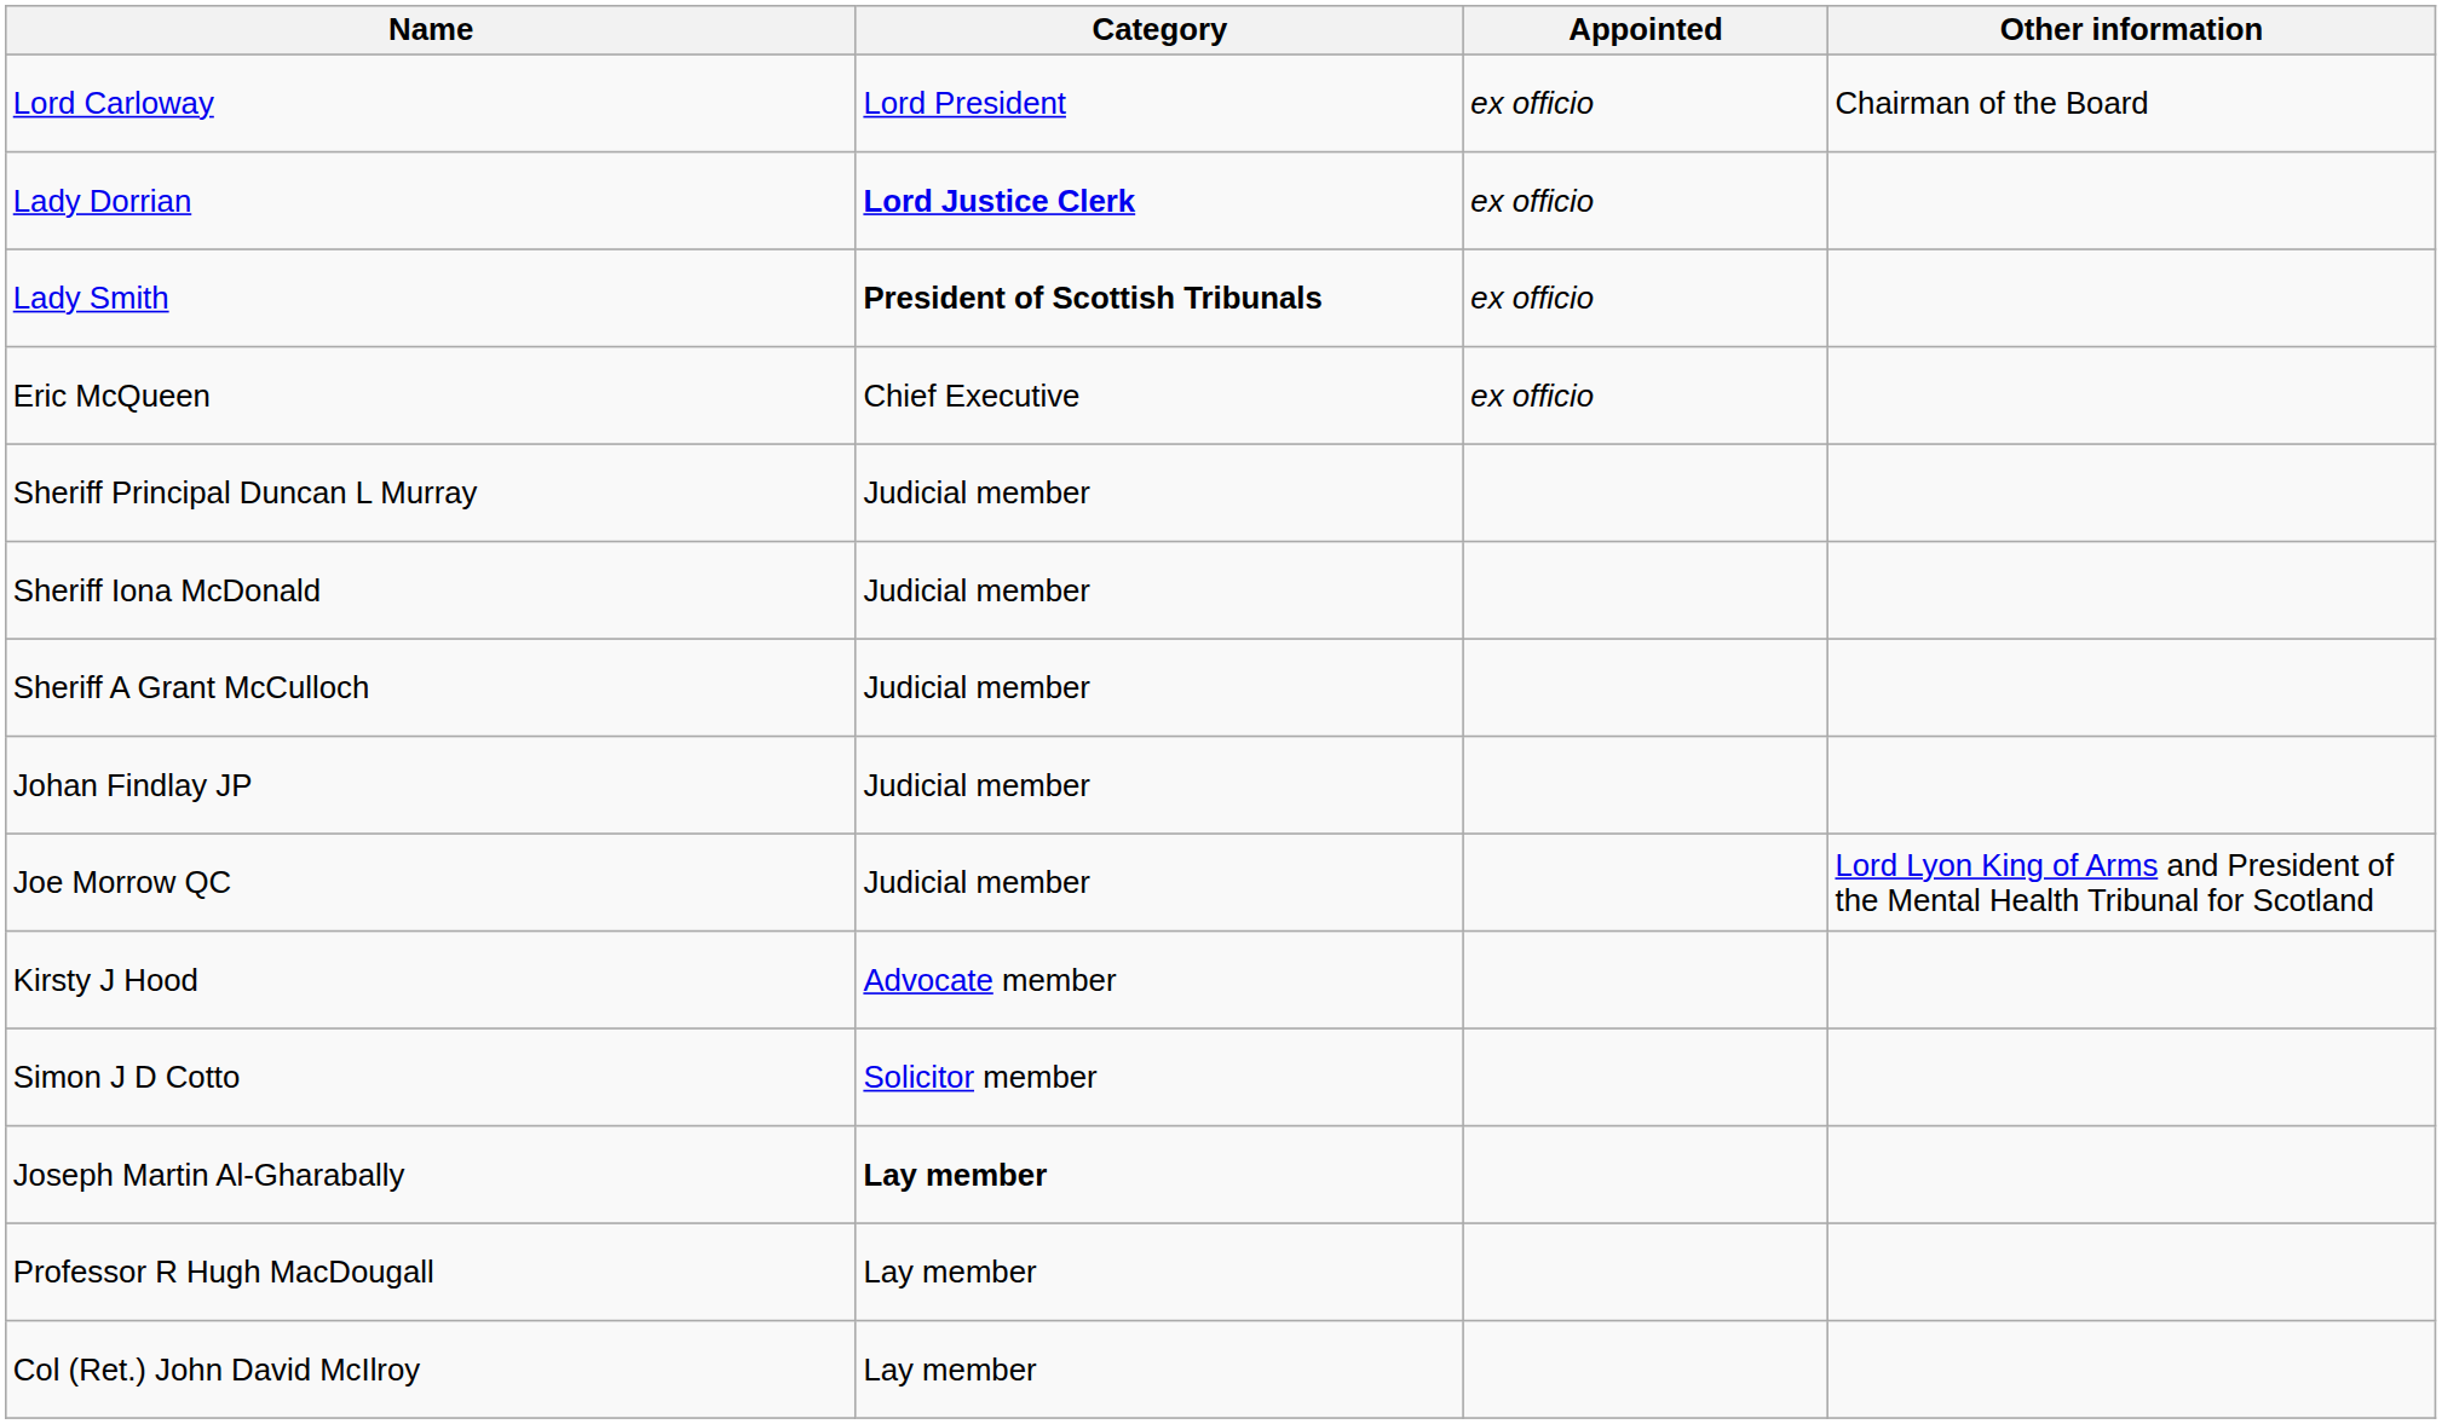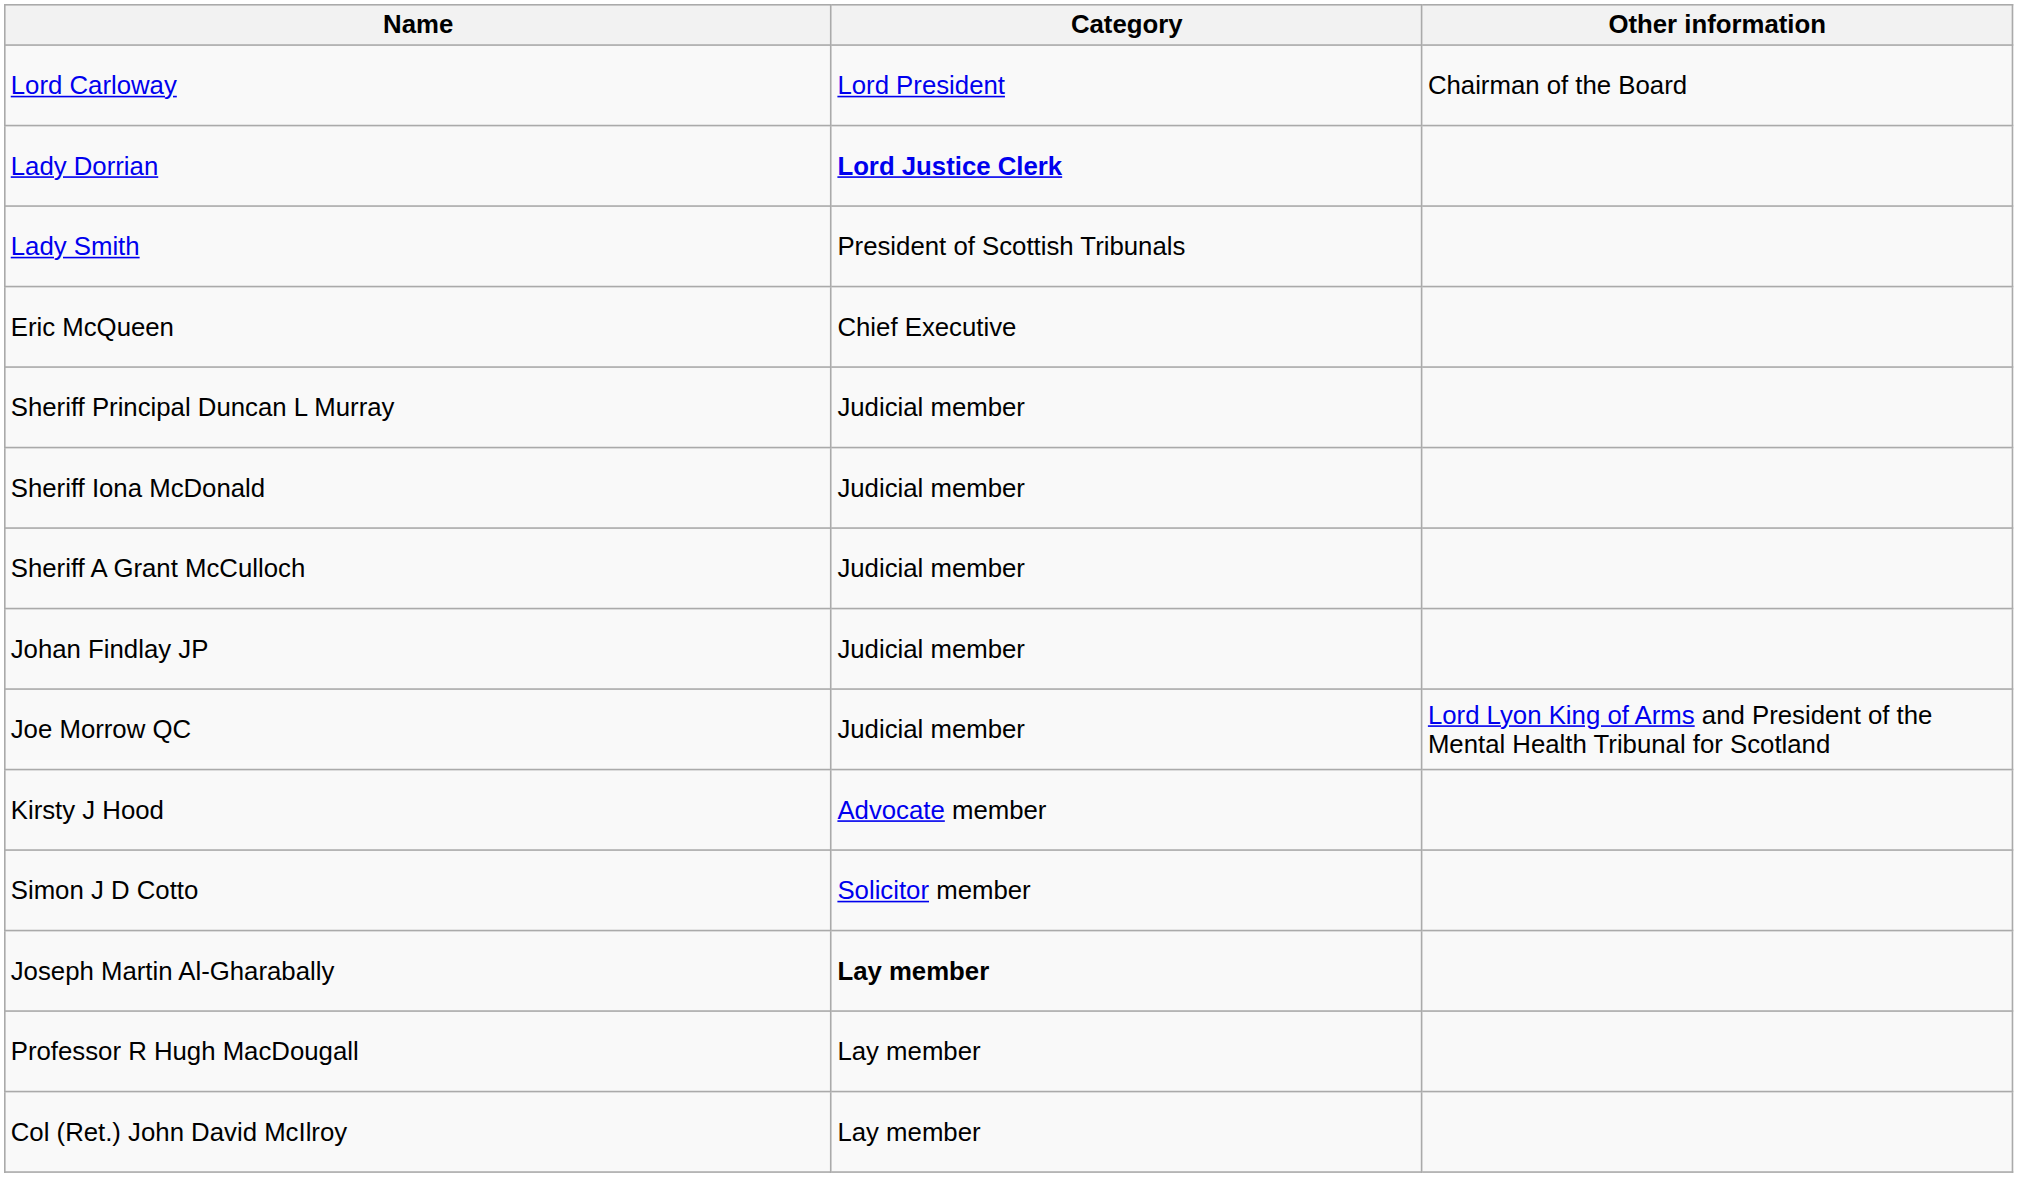 <table class="wikitable" style="text-align: left;">
 <tr>
 <th>Name</th>
 <th>Category</th>
-<th>Appointed</th>
 <th>Other information</th>
 </tr>
 <tr style="height: 50px;">
 <td style="width: 35%;"><a href='#'>Lord Carloway</a></td>
 <td style="width: 25%;"><a href='#'>Lord President</a></td>
-<td style="width: 15%;"><em>ex officio</em></td>
 <td style="width: 25%;">Chairman of the Board</td>
 </tr>
 <tr style="height: 50px;">
 <td><a href='#'>Lady Dorrian</a></td>
 <td><strong><a href='#'>Lord Justice Clerk</a></strong></td>
-<td><em>ex officio</em></td>
 <td></td>
 </tr>
 <tr style="height: 50px;">
 <td><a href='#'>Lady Smith</a></td>
-<td><strong>President of Scottish Tribunals</strong></td>
-<td><em>ex officio</em></td>
+<td>President of Scottish Tribunals</td>
 <td></td>
 </tr>
 <tr style="height: 50px;">
 <td>Eric McQueen</td>
 <td>Chief Executive</td>
-<td><em>ex officio</em></td>
 <td></td>
 </tr>
 <tr style="height: 50px;">
 <td>Sheriff Principal Duncan L Murray</td>
 <td>Judicial member</td>
 <td></td>
-<td></td>
 </tr>
 <tr style="height: 50px;">
 <td>Sheriff Iona McDonald</td>
 <td>Judicial member</td>
-<td></td>
 <td></td>
 </tr>
 <tr style="height: 50px;">
 <td>Sheriff A Grant McCulloch</td>
 <td>Judicial member</td>
 <td></td>
-<td></td>
 </tr>
 <tr style="height: 50px;">
 <td>Johan Findlay JP</td>
 <td>Judicial member</td>
 <td></td>
-<td></td>
 </tr>
 <tr style="height: 50px;">
 <td>Joe Morrow QC</td>
 <td>Judicial member</td>
-<td></td>
 <td><a href='#'>Lord Lyon King of Arms</a> and President of the Mental Health Tribunal for Scotland</td>
 </tr>
 <tr style="height: 50px;">
 <td>Kirsty J Hood</td>
 <td><a href='#'>Advocate</a> member</td>
 <td></td>
-<td></td>
 </tr>
 <tr style="height: 50px;">
 <td>Simon J D Cotto</td>
 <td><a href='#'>Solicitor</a> member</td>
-<td></td>
 <td></td>
 </tr>
 <tr style="height: 50px;">
 <td>Joseph Martin Al-Gharabally</td>
 <td><strong>Lay member</strong></td>
 <td></td>
-<td></td>
 </tr>
 <tr style="height: 50px;">
 <td>Professor R Hugh MacDougall</td>
 <td>Lay member</td>
-<td></td>
 <td></td>
 </tr>
 <tr style="height: 50px;">
 <td>Col (Ret.) John David McIlroy </td>
 <td>Lay member</td>
 <td></td>
-<td></td>
 </tr>
 </table>
